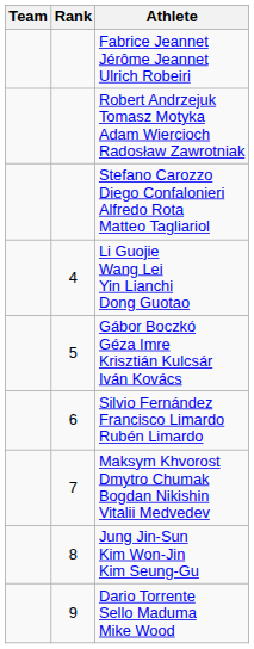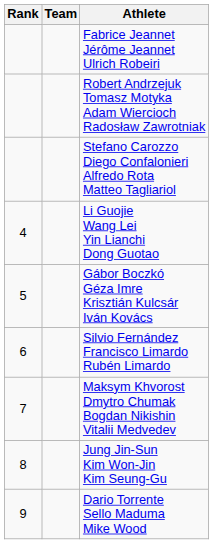 <table class="wikitable sortable" style="text-align:center">
 <tr>
+<th>Rank</th>
 <th>Team</th>
-<th>Rank</th>
 <th class="unsortable">Athlete</th>
 </tr>
 <tr>
+<td></td>
 <td align="left"></td>
-<td></td>
 <td align="left"><a href='#'>Fabrice Jeannet</a><br> <a href='#'>Jérôme Jeannet</a><br><a href='#'>Ulrich Robeiri</a></td>
 </tr>
 <tr>
+<td></td>
 <td align="left"></td>
-<td></td>
 <td align="left"><a href='#'>Robert Andrzejuk</a><br><a href='#'>Tomasz Motyka</a><br><a href='#'>Adam Wiercioch</a><br><a href='#'>Radosław Zawrotniak</a></td>
 </tr>
 <tr>
+<td></td>
 <td align="left"></td>
-<td></td>
 <td align="left"><a href='#'>Stefano Carozzo</a><br><a href='#'>Diego Confalonieri</a><br><a href='#'>Alfredo Rota</a><br><a href='#'>Matteo Tagliariol</a></td>
 </tr>
 <tr>
+<td>4</td>
 <td align="left"></td>
-<td>4</td>
 <td align="left"><a href='#'>Li Guojie</a><br><a href='#'>Wang Lei</a><br><a href='#'>Yin Lianchi</a><br><a href='#'>Dong Guotao</a></td>
 </tr>
 <tr>
+<td>5</td>
 <td align="left"></td>
-<td>5</td>
 <td align="left"><a href='#'>Gábor Boczkó</a><br><a href='#'>Géza Imre</a><br><a href='#'>Krisztián Kulcsár</a><br><a href='#'>Iván Kovács</a></td>
 </tr>
 <tr>
+<td>6</td>
 <td align="left"></td>
-<td>6</td>
 <td align="left"><a href='#'>Silvio Fernández</a><br><a href='#'>Francisco Limardo</a><br><a href='#'>Rubén Limardo</a></td>
 </tr>
 <tr>
+<td>7</td>
 <td align="left"></td>
-<td>7</td>
 <td align="left"><a href='#'>Maksym Khvorost</a><br><a href='#'>Dmytro Chumak</a><br><a href='#'>Bogdan Nikishin</a><br><a href='#'>Vitalii Medvedev</a></td>
 </tr>
 <tr>
+<td>8</td>
 <td align="left"></td>
-<td>8</td>
 <td align="left"><a href='#'>Jung Jin-Sun</a><br><a href='#'>Kim Won-Jin</a><br><a href='#'>Kim Seung-Gu</a></td>
 </tr>
 <tr>
+<td>9</td>
 <td align="left"></td>
-<td>9</td>
 <td align="left"><a href='#'>Dario Torrente</a><br><a href='#'>Sello Maduma</a><br><a href='#'>Mike Wood</a></td>
 </tr>
 </table>
